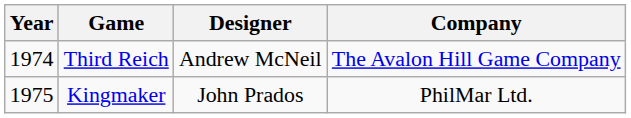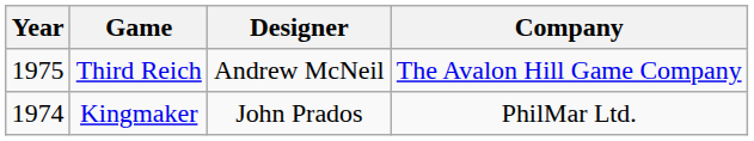 <table class="wikitable" style="font-size: 95%">
 <tr>
 <th>Year</th>
 <th>Game</th>
 <th>Designer</th>
 <th>Company</th>
 </tr>
 <tr align="center">
-<td>1974</td>
+<td>1975</td>
 <td><a href='#'>Third Reich</a></td>
 <td>Andrew McNeil</td>
 <td><a href='#'>The Avalon Hill Game Company</a></td>
 </tr>
 <tr align="center">
-<td>1975</td>
+<td>1974</td>
 <td><a href='#'>Kingmaker</a></td>
 <td>John Prados</td>
 <td>PhilMar Ltd.</td>
 </tr>
 </table>
